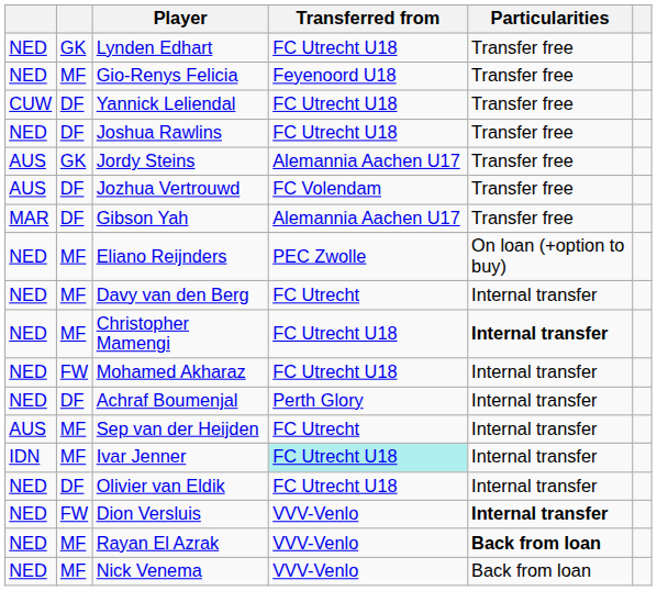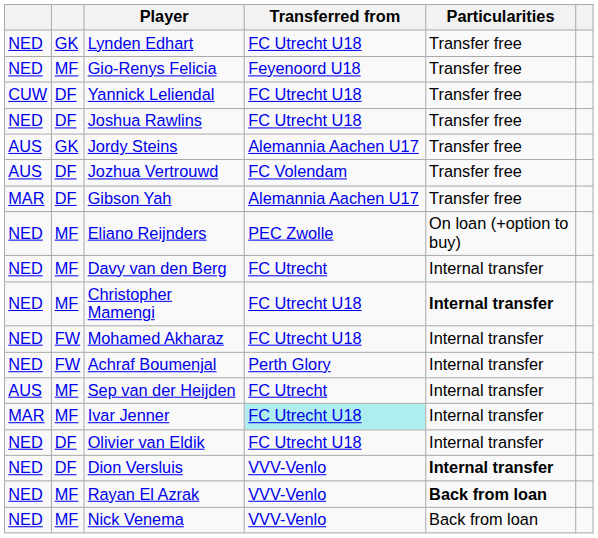 <table class="wikitable plainrowheaders sortable">
 <tr>
 <th></th>
 <th></th>
 <th style="width: 150px;">Player</th>
 <th style="width: 170px;">Transferred from</th>
 <th style="width: 140px;">Particularities</th>
 <th style="width: 10px;"></th>
 </tr>
 <tr>
 <td><strong></strong> <a href='#'>NED</a></td>
 <td><a href='#'>GK</a></td>
 <td><a href='#'>Lynden Edhart</a></td>
 <td><strong></strong> <a href='#'>FC Utrecht U18</a></td>
 <td>Transfer free</td>
 <td></td>
 </tr>
 <tr>
 <td><strong></strong> <a href='#'>NED</a></td>
 <td><a href='#'>MF</a></td>
 <td><a href='#'>Gio-Renys Felicia</a></td>
 <td><strong></strong> <a href='#'>Feyenoord U18</a></td>
 <td>Transfer free</td>
 <td></td>
 </tr>
 <tr>
 <td><strong></strong> <a href='#'>CUW</a></td>
 <td><a href='#'>DF</a></td>
 <td><a href='#'>Yannick Leliendal</a></td>
 <td><strong></strong> <a href='#'>FC Utrecht U18</a></td>
 <td>Transfer free</td>
 <td></td>
 </tr>
 <tr>
 <td><strong></strong> <a href='#'>NED</a></td>
 <td><a href='#'>DF</a></td>
 <td><a href='#'>Joshua Rawlins</a></td>
 <td><strong></strong> <a href='#'>FC Utrecht U18</a></td>
 <td>Transfer free</td>
 <td></td>
 </tr>
 <tr>
 <td><strong></strong> <a href='#'>AUS</a></td>
 <td><a href='#'>GK</a></td>
 <td><a href='#'>Jordy Steins</a></td>
 <td><strong></strong> <a href='#'>Alemannia Aachen U17</a></td>
 <td>Transfer free</td>
 <td></td>
 </tr>
 <tr>
 <td><strong></strong> <a href='#'>AUS</a></td>
 <td><a href='#'>DF</a></td>
 <td><a href='#'>Jozhua Vertrouwd</a></td>
 <td><strong></strong> <a href='#'>FC Volendam</a></td>
 <td>Transfer free</td>
 <td></td>
 </tr>
 <tr>
 <td><strong></strong> <a href='#'>MAR</a></td>
 <td><a href='#'>DF</a></td>
 <td><a href='#'>Gibson Yah</a></td>
 <td><strong></strong> <a href='#'>Alemannia Aachen U17</a></td>
 <td>Transfer free</td>
 <td></td>
 </tr>
 <tr>
 <td><strong></strong> <a href='#'>NED</a></td>
 <td><a href='#'>MF</a></td>
 <td><a href='#'>Eliano Reijnders</a></td>
 <td><strong></strong> <a href='#'>PEC Zwolle</a></td>
 <td>On loan (+option to buy)</td>
 <td></td>
 </tr>
 <tr>
 <td><strong></strong> <a href='#'>NED</a></td>
 <td><a href='#'>MF</a></td>
 <td><a href='#'>Davy van den Berg</a></td>
 <td><strong></strong> <a href='#'>FC Utrecht</a></td>
 <td>Internal transfer</td>
 <td></td>
 </tr>
 <tr>
 <td><strong></strong> <a href='#'>NED</a></td>
 <td><a href='#'>MF</a></td>
 <td><a href='#'>Christopher Mamengi</a></td>
 <td><strong></strong> <a href='#'>FC Utrecht U18</a></td>
 <td><strong>Internal transfer</strong></td>
 <td></td>
 </tr>
 <tr>
 <td><strong></strong> <a href='#'>NED</a></td>
 <td><a href='#'>FW</a></td>
 <td><a href='#'>Mohamed Akharaz</a></td>
 <td><strong></strong> <a href='#'>FC Utrecht U18</a></td>
 <td>Internal transfer</td>
 <td></td>
 </tr>
 <tr>
 <td><strong></strong> <a href='#'>NED</a></td>
-<td><a href='#'>DF</a></td>
+<td><a href='#'>FW</a></td>
 <td><a href='#'>Achraf Boumenjal</a></td>
 <td><strong></strong> <a href='#'>Perth Glory</a></td>
 <td>Internal transfer</td>
 <td></td>
 </tr>
 <tr>
 <td><strong></strong> <a href='#'>AUS</a></td>
 <td><a href='#'>MF</a></td>
 <td><a href='#'>Sep van der Heijden</a></td>
 <td><strong></strong> <a href='#'>FC Utrecht</a></td>
 <td>Internal transfer</td>
 <td></td>
 </tr>
 <tr>
-<td><strong></strong> <a href='#'>IDN</a></td>
+<td><strong></strong> <a href='#'>MAR</a></td>
 <td><a href='#'>MF</a></td>
 <td><a href='#'>Ivar Jenner</a></td>
 <td style="background: paleturquoise;"><strong></strong> <a href='#'>FC Utrecht U18</a></td>
 <td>Internal transfer</td>
 <td></td>
 </tr>
 <tr>
 <td><strong></strong> <a href='#'>NED</a></td>
 <td><a href='#'>DF</a></td>
 <td><a href='#'>Olivier van Eldik</a></td>
 <td><strong></strong> <a href='#'>FC Utrecht U18</a></td>
 <td>Internal transfer</td>
 <td></td>
 </tr>
 <tr>
 <td><strong></strong> <a href='#'>NED</a></td>
-<td><a href='#'>FW</a></td>
+<td><a href='#'>DF</a></td>
 <td><a href='#'>Dion Versluis</a></td>
 <td><strong></strong> <a href='#'>VVV-Venlo</a></td>
 <td><strong>Internal transfer</strong></td>
 <td></td>
 </tr>
 <tr>
 <td><strong></strong> <a href='#'>NED</a></td>
 <td><a href='#'>MF</a></td>
 <td><a href='#'>Rayan El Azrak</a></td>
 <td><strong></strong> <a href='#'>VVV-Venlo</a></td>
 <td><strong>Back from loan</strong></td>
 <td></td>
 </tr>
 <tr>
 <td><strong></strong> <a href='#'>NED</a></td>
 <td><a href='#'>MF</a></td>
 <td><a href='#'>Nick Venema</a></td>
 <td><strong></strong> <a href='#'>VVV-Venlo</a></td>
 <td>Back from loan</td>
 <td></td>
 </tr>
 </table>
